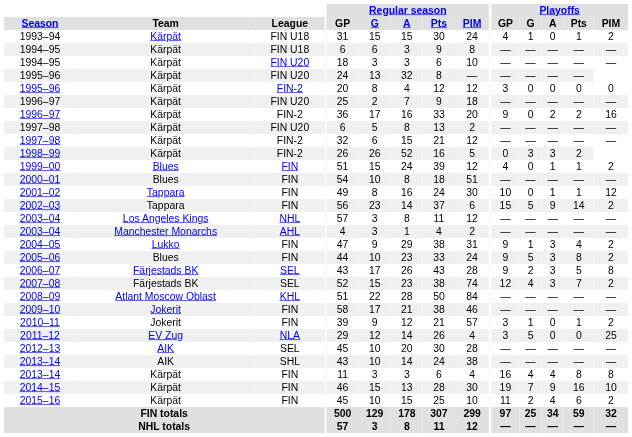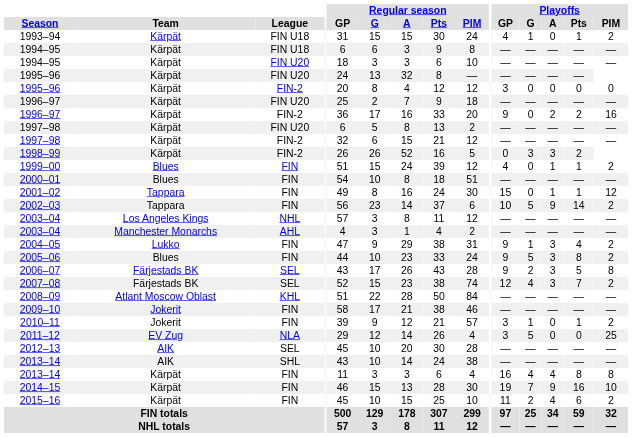 <table border="0" cellpadding="1" cellspacing="0" style="text-align:center; width:60em">
 <tr bgcolor="#e0e0e0">
 <th colspan="3" bgcolor="#ffffff"></th>
 <th rowspan="100" bgcolor="#ffffff"></th>
 <th colspan="5"><a href='#'>Regular season</a></th>
 <th rowspan="100" bgcolor="#ffffff"></th>
 <th colspan="5"><a href='#'>Playoffs</a></th>
 </tr>
 <tr bgcolor="#e0e0e0">
 <th><a href='#'>Season</a></th>
 <th>Team</th>
 <th>League</th>
 <th>GP</th>
 <th><a href='#'>G</a></th>
 <th><a href='#'>A</a></th>
 <th><a href='#'>Pts</a></th>
 <th><a href='#'>PIM</a></th>
 <th>GP</th>
 <th>G</th>
 <th>A</th>
 <th>Pts</th>
 <th>PIM</th>
 </tr>
 <tr>
 <td>1993–94</td>
 <td><a href='#'>Kärpät</a></td>
 <td>FIN U18</td>
 <td>31</td>
 <td>15</td>
 <td>15</td>
 <td>30</td>
 <td>24</td>
 <td>4</td>
 <td>1</td>
 <td>0</td>
 <td>1</td>
 <td>2</td>
 </tr>
 <tr bgcolor="#f0f0f0">
 <td>1994–95</td>
 <td>Kärpät</td>
 <td>FIN U18</td>
 <td>6</td>
 <td>6</td>
 <td>3</td>
 <td>9</td>
 <td>8</td>
 <td>—</td>
 <td>—</td>
 <td>—</td>
 <td>—</td>
 <td>—</td>
 </tr>
 <tr>
 <td>1994–95</td>
 <td>Kärpät</td>
 <td><a href='#'>FIN U20</a></td>
 <td>18</td>
 <td>3</td>
 <td>3</td>
 <td>6</td>
 <td>10</td>
 <td>—</td>
 <td>—</td>
 <td>—</td>
 <td>—</td>
 <td>—</td>
 </tr>
 <tr bgcolor="#f0f0f0">
 <td>1995–96</td>
 <td>Kärpät</td>
 <td>FIN U20</td>
 <td>24</td>
 <td 19>13</td>
 <td>32</td>
 <td>8</td>
 <td>—</td>
 <td>—</td>
 <td>—</td>
 <td>—</td>
 <td>—</td>
 </tr>
 <tr>
 <td><a href='#'>1995–96</a></td>
 <td>Kärpät</td>
 <td><a href='#'>FIN-2</a></td>
 <td>20</td>
 <td>8</td>
 <td>4</td>
 <td>12</td>
 <td>12</td>
 <td>3</td>
 <td>0</td>
 <td>0</td>
 <td>0</td>
 <td>0</td>
 </tr>
 <tr bgcolor="#f0f0f0">
 <td>1996–97</td>
 <td>Kärpät</td>
 <td>FIN U20</td>
 <td>25</td>
 <td>2</td>
 <td>7</td>
 <td>9</td>
 <td>18</td>
 <td>—</td>
 <td>—</td>
 <td>—</td>
 <td>—</td>
 <td>—</td>
 </tr>
 <tr>
 <td><a href='#'>1996–97</a></td>
 <td>Kärpät</td>
 <td>FIN-2</td>
 <td>36</td>
 <td>17</td>
 <td>16</td>
 <td>33</td>
 <td>20</td>
 <td>9</td>
 <td>0</td>
 <td>2</td>
 <td>2</td>
 <td>16</td>
 </tr>
 <tr bgcolor="#f0f0f0">
 <td>1997–98</td>
 <td>Kärpät</td>
 <td>FIN U20</td>
 <td>6</td>
 <td>5</td>
 <td>8</td>
 <td>13</td>
 <td>2</td>
 <td>—</td>
 <td>—</td>
 <td>—</td>
 <td>—</td>
 <td>—</td>
 </tr>
 <tr>
 <td><a href='#'>1997–98</a></td>
 <td>Kärpät</td>
 <td>FIN-2</td>
 <td>32</td>
 <td>6</td>
 <td>15</td>
 <td>21</td>
 <td>12</td>
 <td>—</td>
 <td>—</td>
 <td>—</td>
 <td>—</td>
 <td>—</td>
 </tr>
 <tr bgcolor="#f0f0f0">
 <td><a href='#'>1998–99</a></td>
 <td>Kärpät</td>
 <td>FIN-2</td>
 <td 47>26</td>
 <td>26</td>
 <td>52</td>
 <td>16</td>
 <td>5</td>
 <td>0</td>
 <td>3</td>
 <td>3</td>
 <td>2</td>
 </tr>
 <tr>
 <td><a href='#'>1999–00</a></td>
 <td><a href='#'>Blues</a></td>
 <td><a href='#'>FIN</a></td>
 <td>51</td>
 <td>15</td>
 <td>24</td>
 <td>39</td>
 <td>12</td>
 <td>4</td>
 <td>0</td>
 <td>1</td>
 <td>1</td>
 <td>2</td>
 </tr>
 <tr bgcolor="#f0f0f0">
 <td><a href='#'>2000–01</a></td>
 <td>Blues</td>
 <td>FIN</td>
 <td>54</td>
 <td>10</td>
 <td>8</td>
 <td>18</td>
 <td>51</td>
 <td>—</td>
 <td>—</td>
 <td>—</td>
 <td>—</td>
 <td>—</td>
 </tr>
 <tr>
 <td><a href='#'>2001–02</a></td>
 <td><a href='#'>Tappara</a></td>
 <td>FIN</td>
 <td>49</td>
 <td>8</td>
 <td>16</td>
 <td>24</td>
 <td>30</td>
-<td>10</td>
+<td>15</td>
 <td>0</td>
 <td>1</td>
 <td>1</td>
 <td>12</td>
 </tr>
 <tr bgcolor="#f0f0f0">
 <td><a href='#'>2002–03</a></td>
 <td>Tappara</td>
 <td>FIN</td>
 <td>56</td>
 <td>23</td>
 <td>14</td>
 <td>37</td>
 <td>6</td>
-<td>15</td>
+<td>10</td>
 <td>5</td>
 <td>9</td>
 <td>14</td>
 <td>2</td>
 </tr>
 <tr>
 <td><a href='#'>2003–04</a></td>
 <td><a href='#'>Los Angeles Kings</a></td>
 <td><a href='#'>NHL</a></td>
 <td>57</td>
 <td>3</td>
 <td>8</td>
 <td>11</td>
 <td>12</td>
 <td>—</td>
 <td>—</td>
 <td>—</td>
 <td>—</td>
 <td>—</td>
 </tr>
 <tr bgcolor="#f0f0f0">
 <td><a href='#'>2003–04</a></td>
 <td><a href='#'>Manchester Monarchs</a></td>
 <td><a href='#'>AHL</a></td>
 <td>4</td>
 <td>3</td>
 <td>1</td>
 <td>4</td>
 <td>2</td>
 <td>—</td>
 <td>—</td>
 <td>—</td>
 <td>—</td>
 <td>—</td>
 </tr>
 <tr>
 <td><a href='#'>2004–05</a></td>
 <td><a href='#'>Lukko</a></td>
 <td>FIN</td>
 <td>47</td>
 <td>9</td>
 <td>29</td>
 <td>38</td>
 <td>31</td>
 <td>9</td>
 <td>1</td>
 <td>3</td>
 <td>4</td>
 <td>2</td>
 </tr>
 <tr bgcolor="#f0f0f0">
 <td><a href='#'>2005–06</a></td>
 <td>Blues</td>
 <td>FIN</td>
 <td>44</td>
 <td>10</td>
 <td>23</td>
 <td>33</td>
 <td>24</td>
 <td>9</td>
 <td>5</td>
 <td>3</td>
 <td>8</td>
 <td>2</td>
 </tr>
 <tr>
 <td><a href='#'>2006–07</a></td>
 <td><a href='#'>Färjestads BK</a></td>
 <td><a href='#'>SEL</a></td>
 <td>43</td>
 <td>17</td>
 <td>26</td>
 <td>43</td>
 <td>28</td>
 <td>9</td>
 <td>2</td>
 <td>3</td>
 <td>5</td>
 <td>8</td>
 </tr>
 <tr bgcolor="#f0f0f0">
 <td><a href='#'>2007–08</a></td>
 <td>Färjestads BK</td>
 <td>SEL</td>
 <td>52</td>
 <td>15</td>
 <td>23</td>
 <td>38</td>
 <td>74</td>
 <td>12</td>
 <td>4</td>
 <td>3</td>
 <td>7</td>
 <td>2</td>
 </tr>
 <tr>
 <td><a href='#'>2008–09</a></td>
 <td><a href='#'>Atlant Moscow Oblast</a></td>
 <td><a href='#'>KHL</a></td>
 <td>51</td>
 <td>22</td>
 <td>28</td>
 <td>50</td>
 <td>84</td>
 <td>—</td>
 <td>—</td>
 <td>—</td>
 <td>—</td>
 <td>—</td>
 </tr>
 <tr bgcolor="#f0f0f0">
 <td><a href='#'>2009–10</a></td>
 <td><a href='#'>Jokerit</a></td>
 <td>FIN</td>
 <td>58</td>
 <td>17</td>
 <td>21</td>
 <td>38</td>
 <td>46</td>
 <td>—</td>
 <td>—</td>
 <td>—</td>
 <td>—</td>
 <td>—</td>
 </tr>
 <tr>
 <td><a href='#'>2010–11</a></td>
 <td>Jokerit</td>
 <td>FIN</td>
 <td>39</td>
 <td>9</td>
 <td>12</td>
 <td>21</td>
 <td>57</td>
 <td>3</td>
 <td>1</td>
 <td>0</td>
 <td>1</td>
 <td>2</td>
 </tr>
 <tr bgcolor="#f0f0f0">
 <td><a href='#'>2011–12</a></td>
 <td><a href='#'>EV Zug</a></td>
 <td><a href='#'>NLA</a></td>
 <td>29</td>
 <td>12</td>
 <td>14</td>
 <td>26</td>
 <td>4</td>
 <td>3</td>
 <td>5</td>
 <td>0</td>
 <td>0</td>
 <td>25</td>
 </tr>
 <tr>
 <td><a href='#'>2012–13</a></td>
 <td><a href='#'>AIK</a></td>
 <td>SEL</td>
 <td>45</td>
 <td>10</td>
 <td>20</td>
 <td>30</td>
 <td>28</td>
 <td>—</td>
 <td>—</td>
 <td>—</td>
 <td>—</td>
 <td>—</td>
 </tr>
 <tr bgcolor="#f0f0f0">
 <td><a href='#'>2013–14</a></td>
 <td>AIK</td>
 <td>SHL</td>
 <td>43</td>
 <td>10</td>
 <td>14</td>
 <td>24</td>
 <td>38</td>
 <td>—</td>
 <td>—</td>
 <td>—</td>
 <td>—</td>
 <td>—</td>
 </tr>
 <tr>
 <td><a href='#'>2013–14</a></td>
 <td>Kärpät</td>
 <td>FIN</td>
 <td>11</td>
 <td>3</td>
 <td>3</td>
 <td>6</td>
 <td>4</td>
 <td>16</td>
 <td>4</td>
 <td>4</td>
 <td>8</td>
 <td>8</td>
 </tr>
 <tr bgcolor="#f0f0f0">
 <td><a href='#'>2014–15</a></td>
 <td>Kärpät</td>
 <td>FIN</td>
 <td>46</td>
 <td>15</td>
 <td>13</td>
 <td>28</td>
 <td>30</td>
 <td>19</td>
 <td>7</td>
 <td>9</td>
 <td>16</td>
 <td>10</td>
 </tr>
 <tr>
 <td><a href='#'>2015–16</a></td>
 <td>Kärpät</td>
 <td>FIN</td>
 <td>45</td>
 <td>10</td>
 <td>15</td>
 <td>25</td>
 <td>10</td>
 <td>11</td>
 <td>2</td>
 <td>4</td>
 <td>6</td>
 <td>2</td>
 </tr>
 <tr bgcolor="#e0e0e0">
 <th colspan="3">FIN totals</th>
 <th>500</th>
 <th>129</th>
 <th>178</th>
 <th>307</th>
 <th>299</th>
 <th>97</th>
 <th>25</th>
 <th>34</th>
 <th>59</th>
 <th>32</th>
 </tr>
 <tr bgcolor="#e0e0e0">
 <th colspan="3">NHL totals</th>
 <th>57</th>
 <th>3</th>
 <th>8</th>
 <th>11</th>
 <th>12</th>
 <th>—</th>
 <th>—</th>
 <th>—</th>
 <th>—</th>
 <th>—</th>
 </tr>
 </table>
